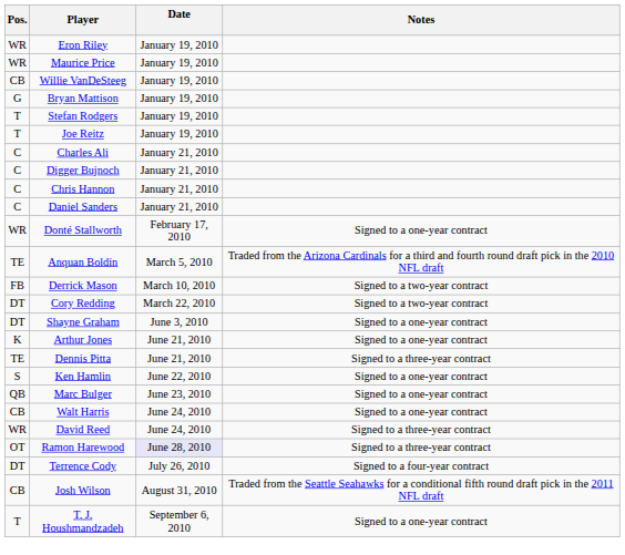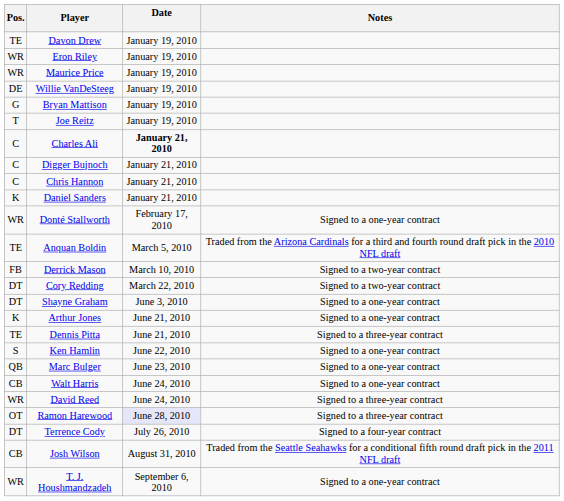 <table class="wikitable sortable" style="text-align:center">
 <tr>
 <th>Pos.</th>
 <th>Player</th>
 <th>Date<br><br></th>
 <th class="unsortable">Notes</th>
+</tr>
+<tr>
+<td>TE</td>
+<td><a href='#'>Davon Drew</a></td>
+<td>January 19, 2010</td>
+<td></td>
 </tr>
 <tr>
 <td>WR</td>
 <td><a href='#'>Eron Riley</a></td>
 <td>January 19, 2010</td>
 <td></td>
 </tr>
 <tr>
 <td>WR</td>
 <td><a href='#'>Maurice Price</a></td>
 <td>January 19, 2010</td>
 <td></td>
 </tr>
 <tr>
-<td>CB</td>
+<td>DE</td>
 <td><a href='#'>Willie VanDeSteeg</a></td>
 <td>January 19, 2010</td>
 <td></td>
 </tr>
 <tr>
 <td>G</td>
 <td><a href='#'>Bryan Mattison</a></td>
 <td>January 19, 2010</td>
 <td></td>
 </tr>
 <tr>
 <td>T</td>
-<td><a href='#'>Stefan Rodgers</a></td>
-<td>January 19, 2010</td>
-<td></td>
-</tr>
-<tr>
-<td>T</td>
 <td><a href='#'>Joe Reitz</a></td>
 <td>January 19, 2010</td>
 <td></td>
 </tr>
 <tr>
 <td>C</td>
 <td><a href='#'>Charles Ali</a></td>
-<td>January 21, 2010</td>
+<td><strong>January 21, 2010</strong></td>
 <td></td>
 </tr>
 <tr>
 <td>C</td>
 <td><a href='#'>Digger Bujnoch</a></td>
 <td>January 21, 2010</td>
 <td></td>
 </tr>
 <tr>
 <td>C</td>
 <td><a href='#'>Chris Hannon</a></td>
 <td>January 21, 2010</td>
 <td></td>
 </tr>
 <tr>
-<td>C</td>
+<td>K</td>
 <td><a href='#'>Daniel Sanders</a></td>
 <td>January 21, 2010</td>
 <td></td>
 </tr>
 <tr>
 <td>WR</td>
 <td><a href='#'>Donté Stallworth</a></td>
 <td>February 17, 2010</td>
 <td>Signed to a one-year contract</td>
 </tr>
 <tr>
 <td>TE</td>
 <td><a href='#'>Anquan Boldin</a></td>
 <td>March 5, 2010</td>
 <td>Traded from the <a href='#'>Arizona Cardinals</a> for a third and fourth round draft pick in the <a href='#'>2010 NFL draft</a></td>
 </tr>
 <tr>
 <td>FB</td>
 <td><a href='#'>Derrick Mason</a></td>
 <td>March 10, 2010</td>
 <td>Signed to a two-year contract</td>
 </tr>
 <tr>
 <td>DT</td>
 <td><a href='#'>Cory Redding</a></td>
 <td>March 22, 2010</td>
 <td>Signed to a two-year contract</td>
 </tr>
 <tr>
 <td>DT</td>
 <td><a href='#'>Shayne Graham</a></td>
 <td>June 3, 2010</td>
 <td>Signed to a one-year contract</td>
 </tr>
 <tr>
 <td>K</td>
 <td><a href='#'>Arthur Jones</a></td>
 <td>June 21, 2010</td>
 <td>Signed to a one-year contract</td>
 </tr>
 <tr>
 <td>TE</td>
 <td><a href='#'>Dennis Pitta</a></td>
 <td>June 21, 2010</td>
 <td>Signed to a three-year contract</td>
 </tr>
 <tr>
 <td>S</td>
 <td><a href='#'>Ken Hamlin</a></td>
 <td>June 22, 2010</td>
 <td>Signed to a one-year contract</td>
 </tr>
 <tr>
 <td>QB</td>
 <td><a href='#'>Marc Bulger</a></td>
 <td>June 23, 2010</td>
 <td>Signed to a one-year contract</td>
 </tr>
 <tr>
 <td>CB</td>
 <td><a href='#'>Walt Harris</a></td>
 <td>June 24, 2010</td>
 <td>Signed to a one-year contract</td>
 </tr>
 <tr>
 <td>WR</td>
 <td><a href='#'>David Reed</a></td>
 <td>June 24, 2010</td>
 <td>Signed to a three-year contract</td>
 </tr>
 <tr>
 <td>OT</td>
 <td><a href='#'>Ramon Harewood</a></td>
 <td style="background: lavender;">June 28, 2010</td>
 <td>Signed to a three-year contract</td>
 </tr>
 <tr>
 <td>DT</td>
 <td><a href='#'>Terrence Cody</a></td>
 <td>July 26, 2010</td>
 <td>Signed to a four-year contract</td>
 </tr>
 <tr>
 <td>CB</td>
 <td><a href='#'>Josh Wilson</a></td>
 <td>August 31, 2010</td>
 <td>Traded from the <a href='#'>Seattle Seahawks</a> for a conditional fifth round draft pick in the <a href='#'>2011 NFL draft</a></td>
 </tr>
 <tr>
-<td>T</td>
+<td>WR</td>
 <td><a href='#'>T. J. Houshmandzadeh</a></td>
 <td>September 6, 2010</td>
 <td>Signed to a one-year contract</td>
 </tr>
 </table>
